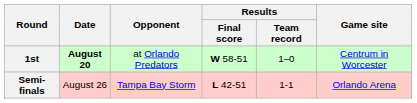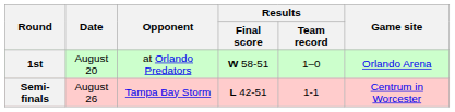 <table class="wikitable" style="font-size: 92%;" "align=center">
 <tr>
 <th rowspan="2">Round</th>
 <th rowspan="2">Date</th>
 <th rowspan="2">Opponent</th>
 <th colspan="2">Results</th>
 <th rowspan="2">Game site</th>
 </tr>
 <tr>
 <th>Final score</th>
 <th>Team record</th>
 </tr>
 <tr style="background:#cfc">
 <th>1st</th>
-<td style="text-align:center;"><strong>August 20</strong></td>
+<td style="text-align:center;">August 20</td>
 <td style="text-align:center;">at <a href='#'>Orlando Predators</a></td>
 <td style="text-align:center;"><strong>W</strong> 58-51</td>
 <td style="text-align:center;">1–0</td>
-<td style="text-align:center;"><a href='#'>Centrum in Worcester</a></td>
+<td style="text-align:center;"><a href='#'>Orlando Arena</a></td>
 </tr>
 <tr style="background:#fcc">
 <th>Semi-finals</th>
 <td style="text-align:center;">August 26</td>
 <td style="text-align:center;"><a href='#'>Tampa Bay Storm</a></td>
 <td style="text-align:center;"><strong>L</strong> 42-51</td>
 <td style="text-align:center;">1-1</td>
-<td style="text-align:center;"><a href='#'>Orlando Arena</a></td>
+<td style="text-align:center;"><a href='#'>Centrum in Worcester</a></td>
 </tr>
 </table>
